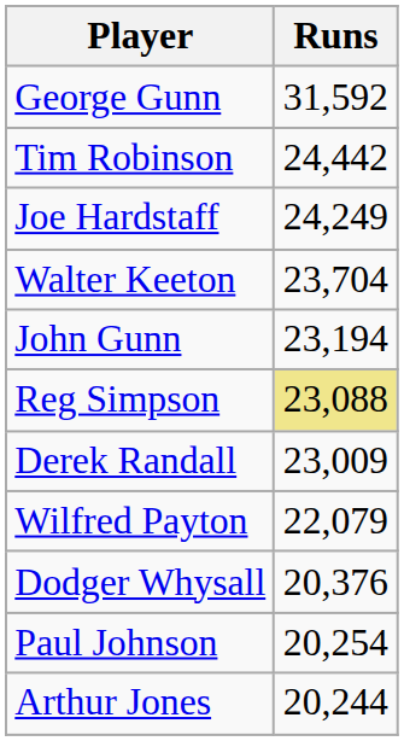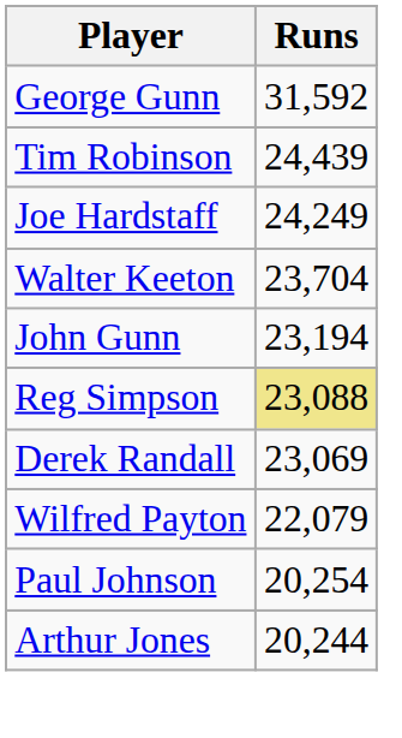 <table class="wikitable">
 <tr>
 <th>Player</th>
 <th>Runs</th>
 </tr>
 <tr>
 <td><a href='#'>George Gunn</a></td>
 <td>31,592</td>
 </tr>
 <tr>
 <td><a href='#'>Tim Robinson</a></td>
-<td>24,442</td>
+<td>24,439</td>
 </tr>
 <tr>
 <td><a href='#'>Joe Hardstaff</a></td>
 <td>24,249</td>
 </tr>
 <tr>
 <td><a href='#'>Walter Keeton</a></td>
 <td>23,704</td>
 </tr>
 <tr>
 <td><a href='#'>John Gunn</a></td>
 <td>23,194</td>
 </tr>
 <tr>
 <td><a href='#'>Reg Simpson</a></td>
 <td style="background: khaki;">23,088</td>
 </tr>
 <tr>
 <td><a href='#'>Derek Randall</a></td>
-<td>23,009</td>
+<td>23,069</td>
 </tr>
 <tr>
 <td><a href='#'>Wilfred Payton</a></td>
 <td>22,079</td>
-</tr>
-<tr>
-<td><a href='#'>Dodger Whysall</a></td>
-<td>20,376</td>
 </tr>
 <tr>
 <td><a href='#'>Paul Johnson</a></td>
 <td>20,254</td>
 </tr>
 <tr>
 <td><a href='#'>Arthur Jones</a></td>
 <td>20,244</td>
 </tr>
 </table>
